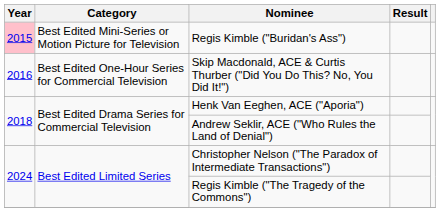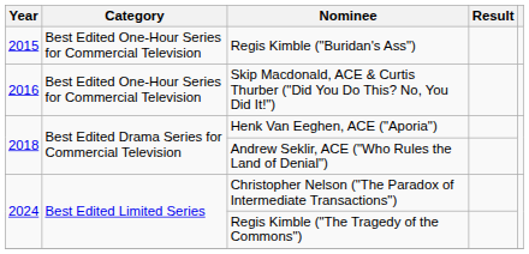 <table class="wikitable sortable">
 <tr>
 <th scope="col">Year</th>
 <th scope="col">Category</th>
 <th scope="col">Nominee</th>
 <th scope="col">Result</th>
 <th scope="col" class="unsortable"></th>
 </tr>
 <tr>
-<td style="background: pink;"><a href='#'>2015</a></td>
-<td scope="row">Best Edited Mini-Series or Motion Picture for Television</td>
+<td><a href='#'>2015</a></td>
+<td scope="row">Best Edited One-Hour Series for Commercial Television</td>
 <td>Regis Kimble ("Buridan's Ass")</td>
 <td></td>
 <td style="text-align: center;"></td>
 </tr>
 <tr>
 <td><a href='#'>2016</a></td>
 <td scope="row">Best Edited One-Hour Series for Commercial Television</td>
 <td>Skip Macdonald, ACE & Curtis Thurber ("Did You Do This? No, You Did It!")</td>
 <td></td>
 <td style="text-align: center;"></td>
 </tr>
 <tr>
 <td rowspan="2"><a href='#'>2018</a></td>
 <td scope="row" rowspan=2>Best Edited Drama Series for Commercial Television</td>
 <td>Henk Van Eeghen, ACE ("Aporia")</td>
 <td></td>
 <td rowspan="2" style="text-align: center;"></td>
 </tr>
 <tr>
 <td>Andrew Seklir, ACE ("Who Rules the Land of Denial")</td>
 <td></td>
 </tr>
 <tr>
 <td rowspan="2"><a href='#'>2024</a></td>
 <td rowspan="2"><a href='#'>Best Edited Limited Series</a></td>
 <td>Christopher Nelson ("The Paradox of Intermediate Transactions")</td>
 <td></td>
 <td rowspan="2" style="text-align: center;"></td>
 </tr>
 <tr>
 <td>Regis Kimble ("The Tragedy of the Commons")</td>
 <td></td>
 </tr>
 <tr>
 </tr>
 </table>
